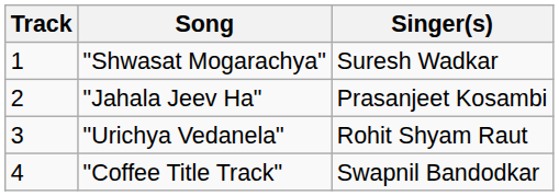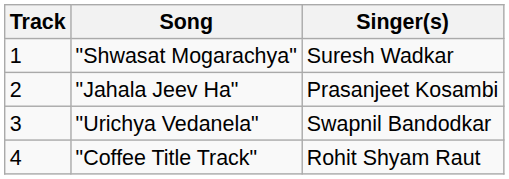 <table class="wikitable" style="font-size:95%;">
 <tr>
 <th>Track</th>
 <th>Song</th>
 <th>Singer(s)</th>
 </tr>
 <tr>
 <td>1</td>
 <td>"Shwasat Mogarachya"</td>
 <td>Suresh Wadkar</td>
 </tr>
 <tr>
 <td>2</td>
 <td>"Jahala Jeev Ha"</td>
 <td>Prasanjeet Kosambi</td>
 </tr>
 <tr>
 <td>3</td>
 <td>"Urichya Vedanela"</td>
-<td>Rohit Shyam Raut</td>
+<td>Swapnil Bandodkar</td>
 </tr>
 <tr>
 <td>4</td>
 <td>"Coffee Title Track"</td>
-<td>Swapnil Bandodkar</td>
+<td>Rohit Shyam Raut</td>
 </tr>
 </table>
